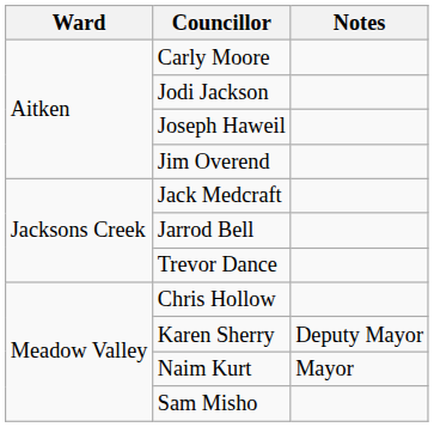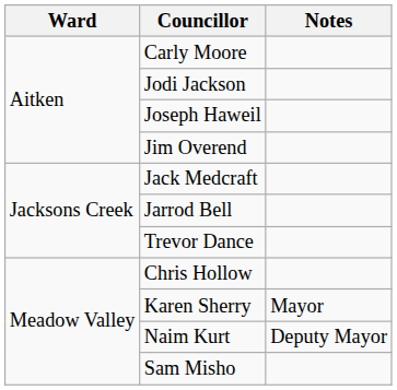 <table class="wikitable">
 <tr>
 <th>Ward</th>
 <th>Councillor</th>
 <th>Notes</th>
 </tr>
 <tr>
 <td rowspan="4">Aitken</td>
 <td>Carly Moore</td>
 <td></td>
 </tr>
 <tr>
 <td>Jodi Jackson</td>
 <td></td>
 </tr>
 <tr>
 <td>Joseph Haweil</td>
 <td></td>
 </tr>
 <tr>
 <td>Jim Overend</td>
 <td></td>
 </tr>
 <tr>
 <td rowspan="3">Jacksons Creek</td>
 <td>Jack Medcraft</td>
 <td></td>
 </tr>
 <tr>
 <td>Jarrod Bell</td>
 <td></td>
 </tr>
 <tr>
 <td>Trevor Dance</td>
 <td></td>
 </tr>
 <tr>
 <td rowspan="4">Meadow Valley</td>
 <td>Chris Hollow</td>
 <td></td>
 </tr>
 <tr>
 <td>Karen Sherry</td>
-<td>Deputy Mayor</td>
+<td>Mayor</td>
 </tr>
 <tr>
 <td>Naim Kurt</td>
-<td>Mayor</td>
+<td>Deputy Mayor</td>
 </tr>
 <tr>
 <td>Sam Misho</td>
 <td></td>
 </tr>
 </table>
